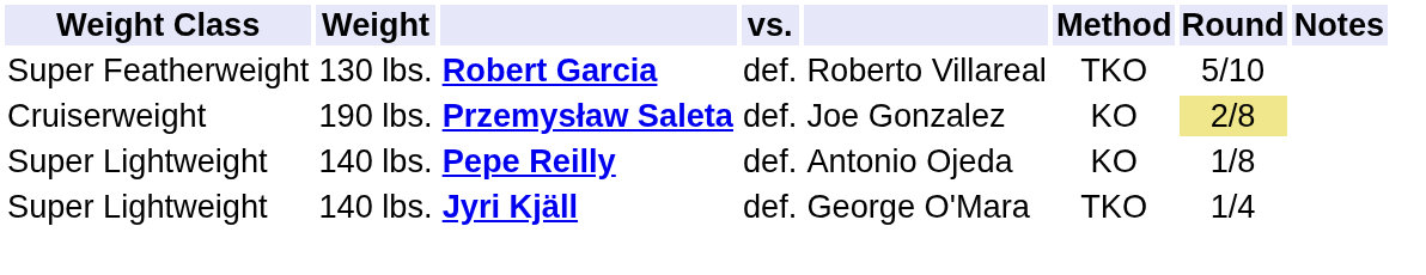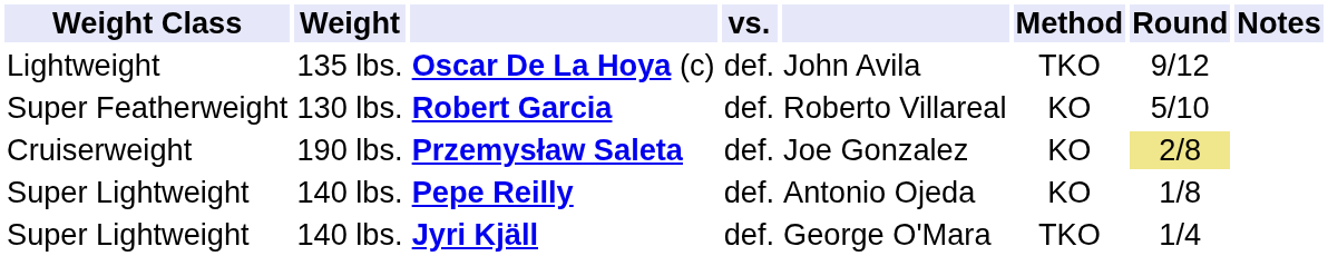 <table class="toccolours" style="font-size: 85%;">
 <tr>
 <th style="background:#e6e8fa; color:#000; text-align:center;">Weight Class</th>
 <th style="background:#e6e8fa; color:#000; text-align:center;">Weight</th>
 <th style="background:#e6e8fa; color:#000; text-align:center;"></th>
 <th style="background:#e6e8fa; color:#000; text-align:center;">vs.</th>
 <th style="background:#e6e8fa; color:#000; text-align:center;"></th>
 <th style="background:#e6e8fa; color:#000; text-align:center;">Method</th>
 <th style="background:#e6e8fa; color:#000; text-align:center;">Round</th>
 <th style="background:#e6e8fa; color:#000; text-align:center;">Notes</th>
 </tr>
 <tr>
+<td>Lightweight</td>
+<td>135 lbs.</td>
+<td><strong><a href='#'>Oscar De La Hoya</a></strong> (c)</td>
+<td>def.</td>
+<td>John Avila</td>
+<td align=center>TKO</td>
+<td align=center>9/12</td>
+<td></td>
+</tr>
+<tr>
 <td>Super Featherweight</td>
 <td>130 lbs.</td>
 <td><strong><a href='#'>Robert Garcia</a></strong></td>
 <td>def.</td>
 <td>Roberto Villareal</td>
-<td align=center>TKO</td>
+<td align=center>KO</td>
 <td align=center>5/10</td>
 </tr>
 <tr>
 <td>Cruiserweight</td>
 <td>190 lbs.</td>
 <td><strong><a href='#'>Przemysław Saleta</a></strong></td>
 <td>def.</td>
 <td>Joe Gonzalez</td>
 <td align=center>KO</td>
 <td align=center style="background: khaki;">2/8</td>
 </tr>
 <tr>
 <td>Super Lightweight</td>
 <td>140 lbs.</td>
 <td><strong><a href='#'>Pepe Reilly</a></strong></td>
 <td>def.</td>
 <td>Antonio Ojeda</td>
 <td align=center>KO</td>
 <td align=center>1/8</td>
 </tr>
 <tr>
 <td>Super Lightweight</td>
 <td>140 lbs.</td>
 <td><strong><a href='#'>Jyri Kjäll</a></strong></td>
 <td>def.</td>
 <td>George O'Mara</td>
 <td align=center>TKO</td>
 <td align=center>1/4</td>
 </tr>
 </table>
